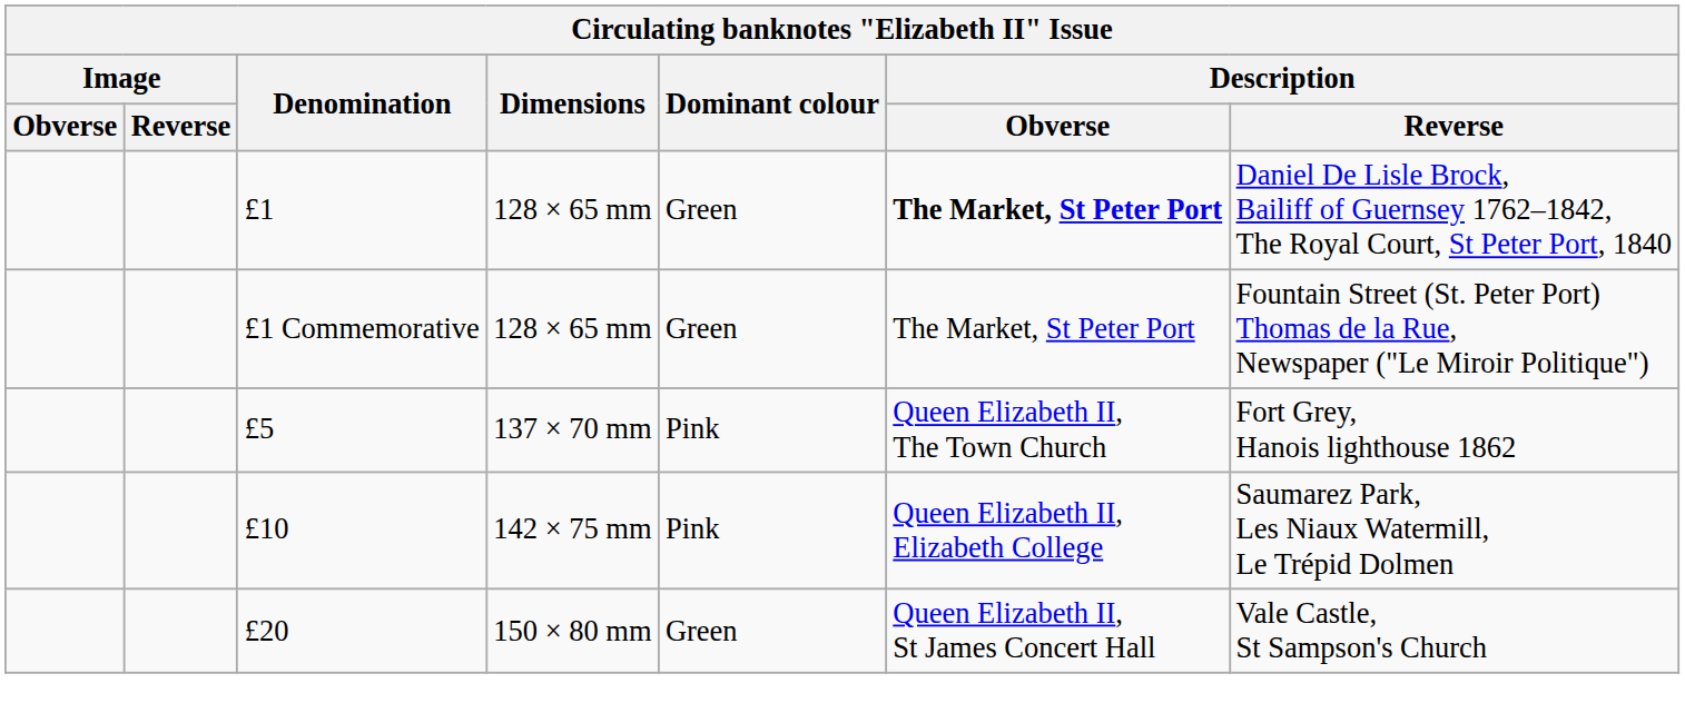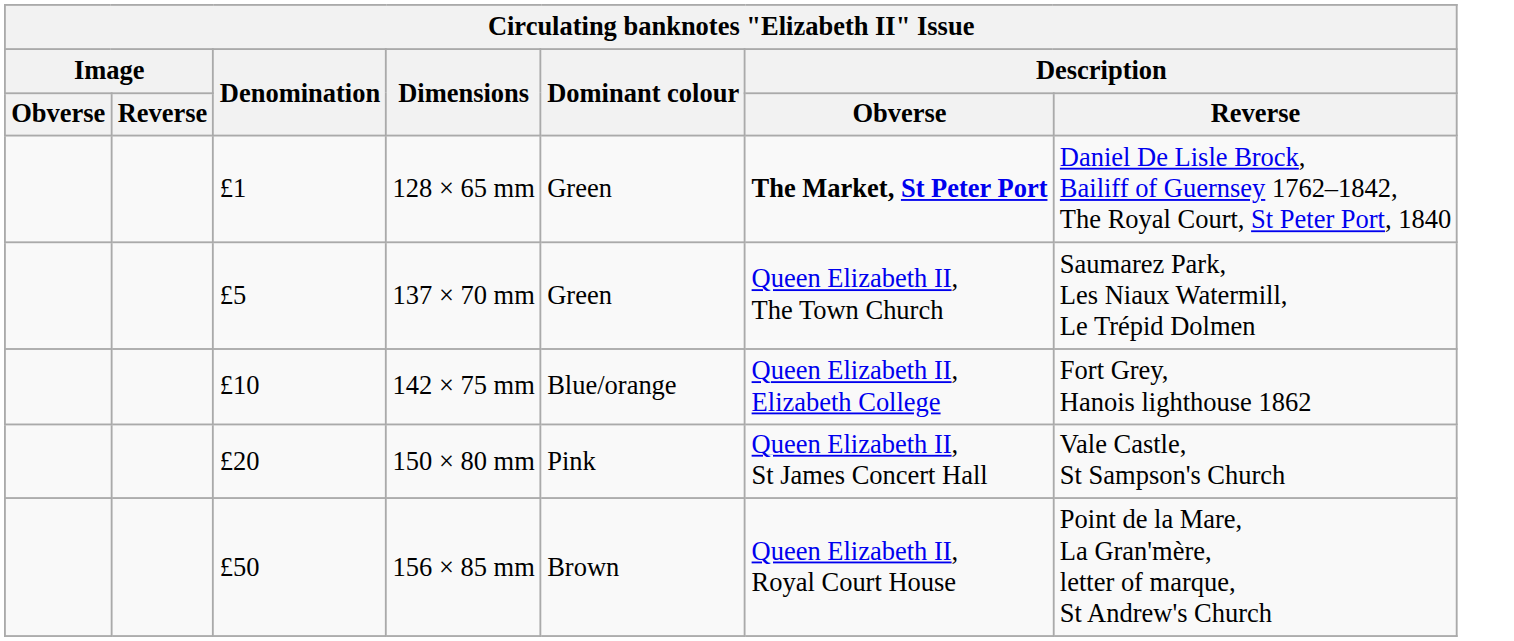 <table class="wikitable" style="font-size: 90%">
 <tr>
 <th colspan=7>Circulating banknotes "Elizabeth II" Issue</th>
 </tr>
 <tr>
 <th colspan=2>Image</th>
 <th rowspan="2">Denomination</th>
 <th rowspan="2">Dimensions</th>
 <th rowspan="2">Dominant colour</th>
 <th colspan="2">Description</th>
 </tr>
 <tr>
 <th>Obverse</th>
 <th>Reverse</th>
 <th>Obverse</th>
 <th>Reverse</th>
 </tr>
 <tr>
 <td></td>
 <td><br></td>
 <td>£1</td>
 <td>128 × 65 mm</td>
 <td>Green</td>
 <td><strong>The Market, <a href='#'>St Peter Port</a></strong></td>
 <td><a href='#'>Daniel De Lisle Brock</a>,<br><a href='#'>Bailiff of Guernsey</a> 1762–1842,<br>The Royal Court, <a href='#'>St Peter Port</a>, 1840</td>
 </tr>
 <tr>
 <td><br></td>
-<td><br></td>
-<td>£1 Commemorative</td>
-<td>128 × 65 mm</td>
-<td>Green</td>
-<td>The Market, <a href='#'>St Peter Port</a></td>
-<td>Fountain Street (St. Peter Port)<br><a href='#'>Thomas de la Rue</a>,<br>Newspaper ("Le Miroir Politique")</td>
-</tr>
-<tr>
-<td><br></td>
 <td></td>
 <td>£5</td>
 <td>137 × 70 mm</td>
-<td>Pink</td>
+<td>Green</td>
 <td><a href='#'>Queen Elizabeth II</a>,<br>The Town Church</td>
-<td>Fort Grey,<br>Hanois lighthouse 1862</td>
+<td>Saumarez Park,<br>Les Niaux Watermill,<br>Le Trépid Dolmen</td>
 </tr>
 <tr>
 <td></td>
 <td></td>
 <td>£10</td>
 <td>142 × 75 mm</td>
-<td>Pink</td>
+<td>Blue/orange</td>
 <td><a href='#'>Queen Elizabeth II</a>,<br><a href='#'>Elizabeth College</a></td>
-<td>Saumarez Park,<br>Les Niaux Watermill,<br>Le Trépid Dolmen</td>
+<td>Fort Grey,<br>Hanois lighthouse 1862</td>
 </tr>
 <tr>
 <td></td>
 <td></td>
 <td>£20</td>
 <td>150 × 80 mm</td>
-<td>Green</td>
+<td>Pink</td>
 <td><a href='#'>Queen Elizabeth II</a>,<br>St James Concert Hall</td>
 <td>Vale Castle,<br>St Sampson's Church</td>
 </tr>
+<tr>
+<td></td>
+<td></td>
+<td>£50</td>
+<td>156 × 85 mm</td>
+<td>Brown</td>
+<td><a href='#'>Queen Elizabeth II</a>,<br>Royal Court House</td>
+<td>Point de la Mare,<br>La Gran'mère,<br>letter of marque,<br>St Andrew's Church</td>
+</tr>
 </table>
